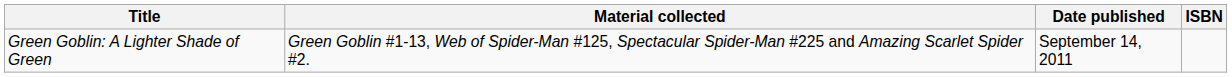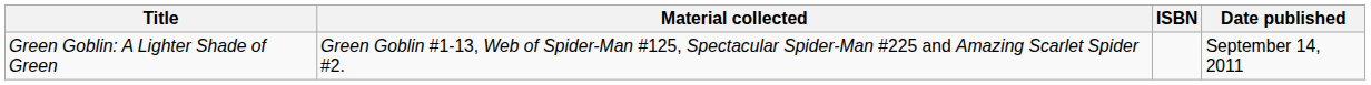 <table class="wikitable">
 <tr>
 <th>Title</th>
 <th>Material collected</th>
+<th>ISBN</th>
 <th>Date published</th>
-<th>ISBN</th>
 </tr>
 <tr>
 <td><em>Green Goblin: A Lighter Shade of Green</em></td>
 <td><em>Green Goblin</em> #1-13, <em>Web of Spider-Man</em> #125, <em>Spectacular Spider-Man</em> #225 and <em>Amazing Scarlet Spider</em> #2.</td>
+<td></td>
 <td>September 14, 2011</td>
-<td></td>
 </tr>
 </table>
